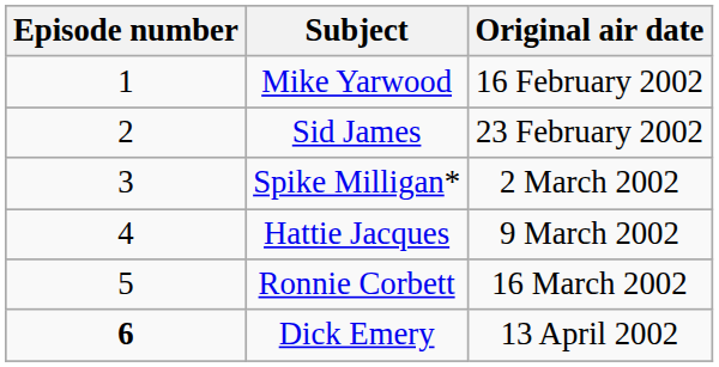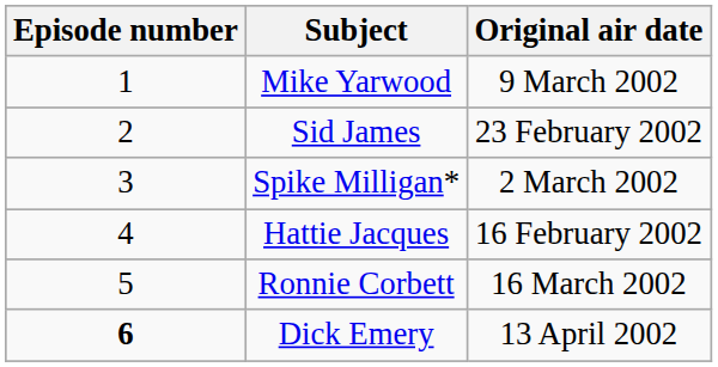 <table class="wikitable" style="text-align:center;">
 <tr>
 <th>Episode number</th>
 <th>Subject</th>
 <th>Original air date</th>
 </tr>
 <tr>
 <td>1</td>
 <td><a href='#'>Mike Yarwood</a></td>
-<td>16 February 2002</td>
+<td>9 March 2002</td>
 </tr>
 <tr>
 <td>2</td>
 <td><a href='#'>Sid James</a></td>
 <td>23 February 2002</td>
 </tr>
 <tr>
 <td>3</td>
 <td><a href='#'>Spike Milligan</a>*</td>
 <td>2 March 2002</td>
 </tr>
 <tr>
 <td>4</td>
 <td><a href='#'>Hattie Jacques</a></td>
-<td>9 March 2002</td>
+<td>16 February 2002</td>
 </tr>
 <tr>
 <td>5</td>
 <td><a href='#'>Ronnie Corbett</a></td>
 <td>16 March 2002</td>
 </tr>
 <tr>
 <td><strong>6</strong></td>
 <td><a href='#'>Dick Emery</a></td>
 <td>13 April 2002</td>
 </tr>
 </table>
